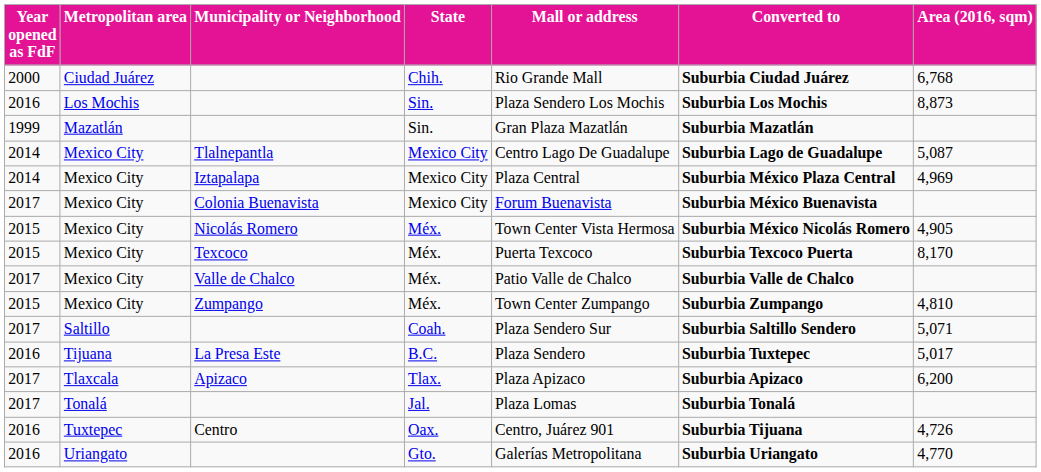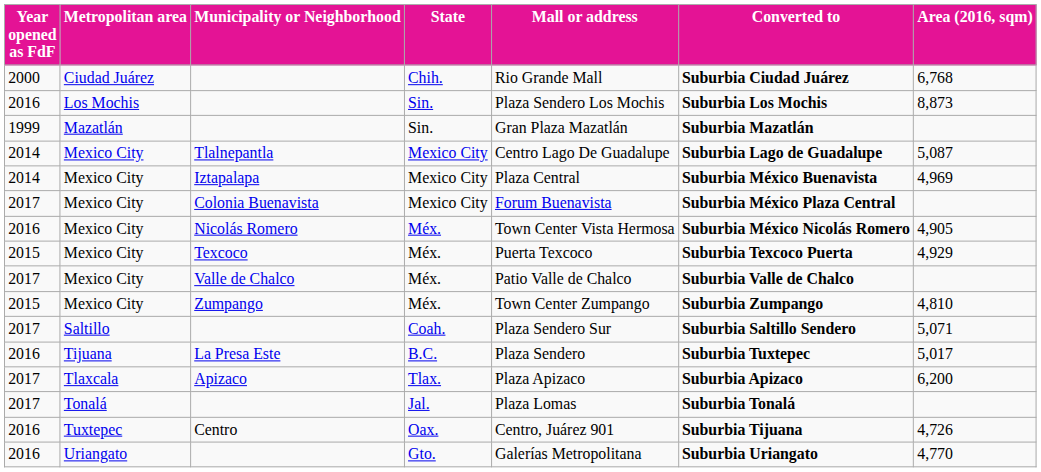 <table class="wikitable sortable sort-under">
 <tr>
 <th style="vertical-align:top;background-color:#e41395;color:white;">Year<br>opened<br>as FdF</th>
 <th style="vertical-align:top; background-color:#e41395;color:white;">Metropolitan area</th>
 <th style="vertical-align:top; background-color:#e41395;color:white;">Municipality or Neighborhood</th>
 <th style="vertical-align:top; background-color:#e41395;color:white;">State</th>
 <th style="vertical-align:top; background-color:#e41395;color:white;">Mall or address</th>
 <th style="vertical-align:top; background-color:#e41395;color:white;">Converted to</th>
 <th style="vertical-align:top; background-color:#e41395;color:white;">Area (2016, sqm)</th>
 </tr>
 <tr style="vertical-align:top;">
 <td>2000</td>
 <td><a href='#'>Ciudad Juárez</a></td>
 <td></td>
 <td><a href='#'>Chih.</a></td>
 <td>Rio Grande Mall</td>
 <td><strong>Suburbia Ciudad Juárez</strong></td>
 <td>6,768</td>
 </tr>
 <tr style="vertical-align:top;">
 <td>2016</td>
 <td><a href='#'>Los Mochis</a></td>
 <td></td>
 <td><a href='#'>Sin.</a></td>
 <td>Plaza Sendero Los Mochis</td>
 <td><strong>Suburbia Los Mochis</strong></td>
 <td>8,873</td>
 </tr>
 <tr style="vertical-align:top;">
 <td>1999</td>
 <td><a href='#'>Mazatlán</a></td>
 <td></td>
 <td>Sin.</td>
 <td>Gran Plaza Mazatlán</td>
 <td><strong>Suburbia Mazatlán</strong></td>
 <td></td>
 </tr>
 <tr style="vertical-align:top;">
 <td>2014</td>
 <td><a href='#'>Mexico City</a></td>
 <td><a href='#'>Tlalnepantla</a></td>
 <td><a href='#'>Mexico City</a></td>
 <td>Centro Lago De Guadalupe</td>
 <td><strong>Suburbia Lago de Guadalupe</strong></td>
 <td>5,087</td>
 </tr>
 <tr style="vertical-align:top;">
 <td>2014</td>
 <td>Mexico City</td>
 <td><a href='#'>Iztapalapa</a></td>
 <td>Mexico City</td>
 <td>Plaza Central</td>
-<td><strong>Suburbia México Plaza Central</strong></td>
+<td><strong>Suburbia México Buenavista</strong></td>
 <td>4,969</td>
 </tr>
 <tr style="vertical-align:top;">
 <td>2017</td>
 <td>Mexico City</td>
 <td><a href='#'>Colonia Buenavista</a></td>
 <td>Mexico City</td>
 <td><a href='#'>Forum Buenavista</a></td>
-<td><strong>Suburbia México Buenavista</strong></td>
+<td><strong>Suburbia México Plaza Central</strong></td>
 <td></td>
 </tr>
 <tr style="vertical-align:top;">
-<td>2015</td>
+<td>2016</td>
 <td>Mexico City</td>
 <td><a href='#'>Nicolás Romero</a></td>
 <td><a href='#'>Méx.</a></td>
 <td>Town Center Vista Hermosa</td>
 <td><strong>Suburbia México Nicolás Romero</strong></td>
 <td>4,905</td>
 </tr>
 <tr style="vertical-align:top;">
 <td>2015</td>
 <td>Mexico City</td>
 <td><a href='#'>Texcoco</a></td>
 <td>Méx.</td>
 <td>Puerta Texcoco</td>
 <td><strong>Suburbia Texcoco Puerta</strong></td>
-<td>8,170</td>
+<td>4,929</td>
 </tr>
 <tr style="vertical-align:top;">
 <td>2017</td>
 <td>Mexico City</td>
 <td><a href='#'>Valle de Chalco</a></td>
 <td>Méx.</td>
 <td>Patio Valle de Chalco</td>
 <td><strong>Suburbia Valle de Chalco</strong></td>
 <td></td>
 </tr>
 <tr style="vertical-align:top;">
 <td>2015</td>
 <td>Mexico City</td>
 <td><a href='#'>Zumpango </a></td>
 <td>Méx.</td>
 <td>Town Center Zumpango</td>
 <td><strong>Suburbia Zumpango</strong></td>
 <td>4,810</td>
 </tr>
 <tr style="vertical-align:top;">
 <td>2017</td>
 <td><a href='#'>Saltillo</a></td>
 <td></td>
 <td><a href='#'>Coah.</a></td>
 <td>Plaza Sendero Sur</td>
 <td><strong>Suburbia Saltillo Sendero</strong></td>
 <td>5,071</td>
 </tr>
 <tr style="vertical-align:top;">
 <td>2016</td>
 <td><a href='#'>Tijuana</a></td>
 <td><a href='#'>La Presa Este</a></td>
 <td><a href='#'>B.C.</a></td>
 <td>Plaza Sendero</td>
 <td><strong>Suburbia Tuxtepec</strong></td>
 <td>5,017</td>
 </tr>
 <tr style="vertical-align:top;">
 <td>2017</td>
 <td><a href='#'>Tlaxcala</a></td>
 <td><a href='#'>Apizaco</a></td>
 <td><a href='#'>Tlax.</a></td>
 <td>Plaza Apizaco</td>
 <td><strong>Suburbia Apizaco</strong></td>
 <td>6,200</td>
 </tr>
 <tr style="vertical-align:top;">
 <td>2017</td>
 <td><a href='#'>Tonalá</a></td>
 <td></td>
 <td><a href='#'>Jal.</a></td>
 <td>Plaza Lomas</td>
 <td><strong>Suburbia Tonalá</strong></td>
 <td></td>
 </tr>
 <tr style="vertical-align:top;">
 <td>2016</td>
 <td><a href='#'>Tuxtepec</a></td>
 <td>Centro</td>
 <td><a href='#'>Oax.</a></td>
 <td>Centro, Juárez 901</td>
 <td><strong>Suburbia Tijuana</strong></td>
 <td>4,726</td>
 </tr>
 <tr style="vertical-align:top;">
 <td>2016</td>
 <td><a href='#'>Uriangato </a></td>
 <td></td>
 <td><a href='#'>Gto.</a></td>
 <td>Galerías Metropolitana</td>
 <td><strong>Suburbia Uriangato</strong></td>
 <td>4,770</td>
 </tr>
 </table>
